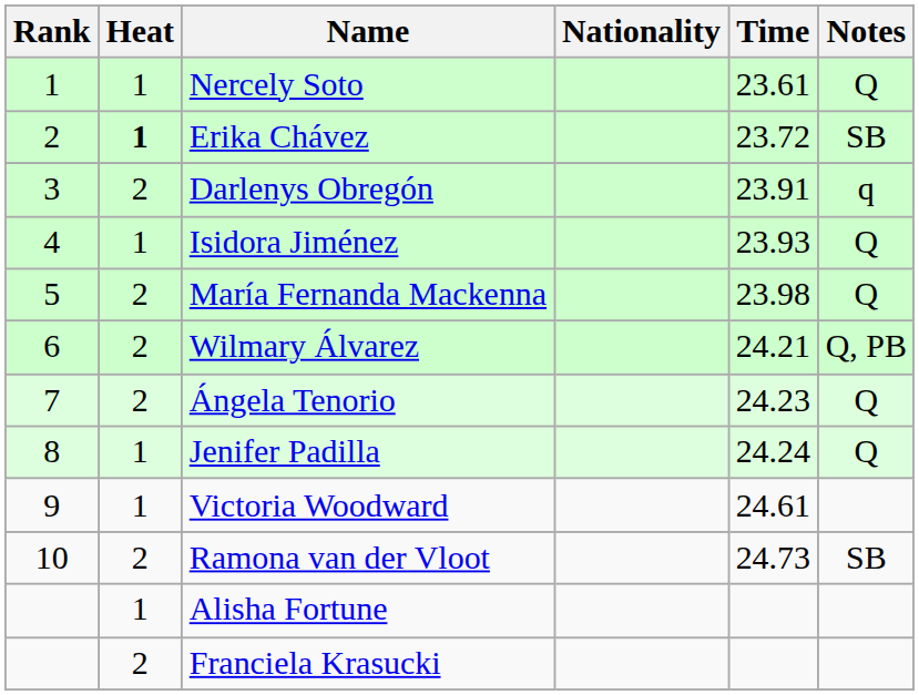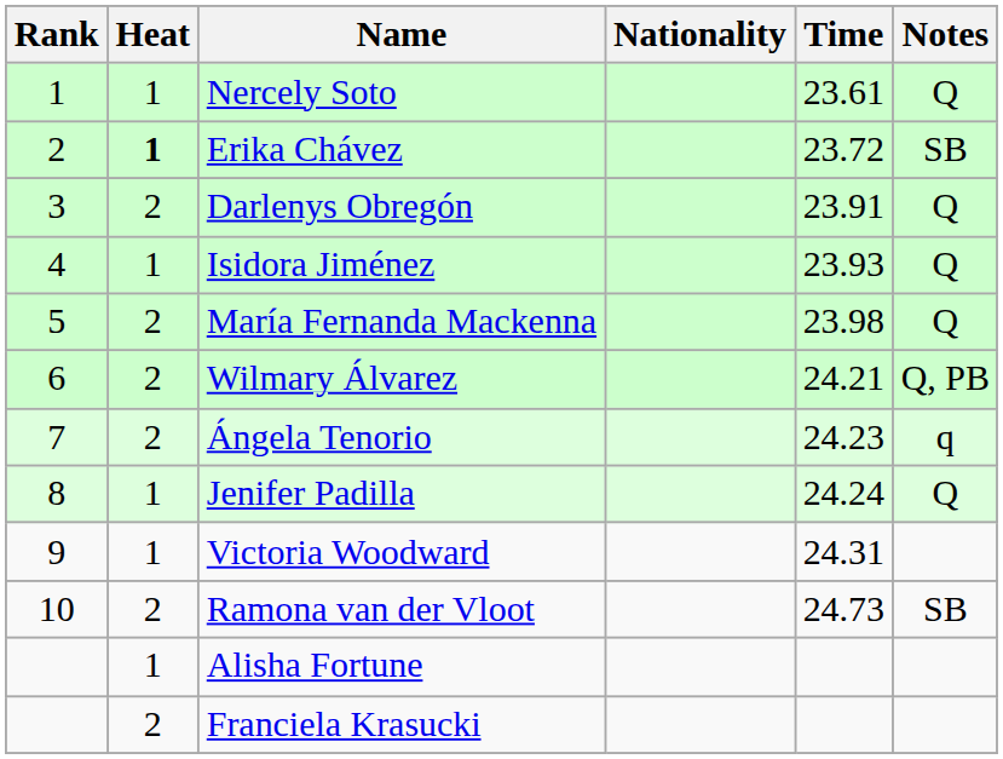 <table class="wikitable sortable" style="text-align:center">
 <tr>
 <th>Rank</th>
 <th>Heat</th>
 <th>Name</th>
 <th>Nationality</th>
 <th>Time</th>
 <th>Notes</th>
 </tr>
 <tr bgcolor=ccffcc>
 <td>1</td>
 <td>1</td>
 <td align=left><a href='#'>Nercely Soto</a></td>
 <td align=left></td>
 <td>23.61</td>
 <td>Q</td>
 </tr>
 <tr bgcolor=ccffcc>
 <td>2</td>
 <td><strong>1</strong></td>
 <td align=left><a href='#'>Erika Chávez</a></td>
 <td align=left></td>
 <td>23.72</td>
 <td>SB</td>
 </tr>
 <tr bgcolor=ccffcc>
 <td>3</td>
 <td>2</td>
 <td align=left><a href='#'>Darlenys Obregón</a></td>
 <td align=left></td>
 <td>23.91</td>
-<td>q</td>
+<td>Q</td>
 </tr>
 <tr bgcolor=ccffcc>
 <td>4</td>
 <td>1</td>
 <td align=left><a href='#'>Isidora Jiménez</a></td>
 <td align=left></td>
 <td>23.93</td>
 <td>Q</td>
 </tr>
 <tr bgcolor=ccffcc>
 <td>5</td>
 <td>2</td>
 <td align=left><a href='#'>María Fernanda Mackenna</a></td>
 <td align=left></td>
 <td>23.98</td>
 <td>Q</td>
 </tr>
 <tr bgcolor=ccffcc>
 <td>6</td>
 <td>2</td>
 <td align=left><a href='#'>Wilmary Álvarez</a></td>
 <td align=left></td>
 <td>24.21</td>
 <td>Q, PB</td>
 </tr>
 <tr bgcolor=ddffdd>
 <td>7</td>
 <td>2</td>
 <td align=left><a href='#'>Ángela Tenorio</a></td>
 <td align=left></td>
 <td>24.23</td>
-<td>Q</td>
+<td>q</td>
 </tr>
 <tr bgcolor=ddffdd>
 <td>8</td>
 <td>1</td>
 <td align=left><a href='#'>Jenifer Padilla</a></td>
 <td align=left></td>
 <td>24.24</td>
 <td>Q</td>
 </tr>
 <tr>
 <td>9</td>
 <td>1</td>
 <td align=left><a href='#'>Victoria Woodward</a></td>
 <td align=left></td>
-<td>24.61</td>
+<td>24.31</td>
 <td></td>
 </tr>
 <tr>
 <td>10</td>
 <td>2</td>
 <td align=left><a href='#'>Ramona van der Vloot</a></td>
 <td align=left></td>
 <td>24.73</td>
 <td>SB</td>
 </tr>
 <tr>
 <td></td>
 <td>1</td>
 <td align=left><a href='#'>Alisha Fortune</a></td>
 <td align=left></td>
 <td></td>
 <td></td>
 </tr>
 <tr>
 <td></td>
 <td>2</td>
 <td align=left><a href='#'>Franciela Krasucki</a></td>
 <td align=left></td>
 <td></td>
 <td></td>
 </tr>
 </table>
